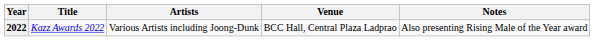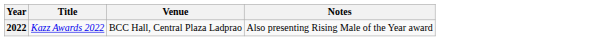 <table class="wikitable">
 <tr>
 <th>Year</th>
 <th>Title</th>
-<th>Artists</th>
 <th>Venue</th>
 <th>Notes</th>
 </tr>
 <tr align="center">
 <th rowspan="1">2022</th>
 <td><em><a href='#'>Kazz Awards 2022</a></em></td>
-<td>Various Artists including Joong-Dunk</td>
 <td>BCC Hall, Central Plaza Ladprao</td>
 <td>Also presenting Rising Male of the Year award</td>
 </tr>
 </table>
